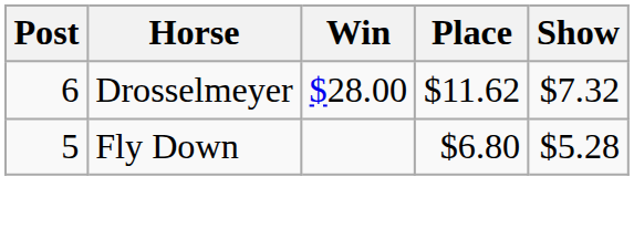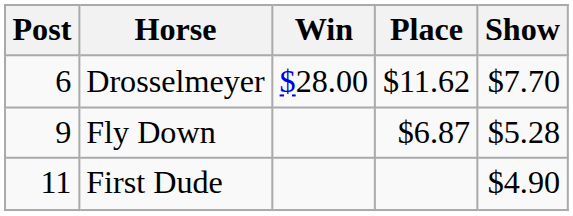 <table class="wikitable" border="1">
 <tr>
 <th>Post</th>
 <th>Horse</th>
 <th>Win</th>
 <th>Place</th>
 <th>Show</th>
 </tr>
 <tr>
 <td align="right">6</td>
 <td>Drosselmeyer</td>
 <td align="right"><a href='#'>$</a>28.00</td>
 <td align="right">$11.62</td>
-<td align="right">$7.32</td>
+<td align="right">$7.70</td>
 </tr>
 <tr>
-<td align="right">5</td>
+<td align="right">9</td>
 <td>Fly Down</td>
 <td></td>
-<td align="right">$6.80</td>
+<td align="right">$6.87</td>
 <td align="right">$5.28</td>
 </tr>
+<tr>
+<td align="right">11</td>
+<td>First Dude</td>
+<td></td>
+<td></td>
+<td align="right">$4.90</td>
+</tr>
 </table>
